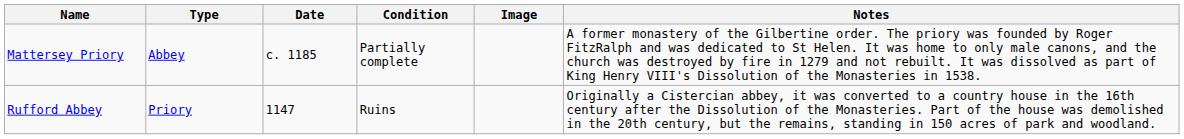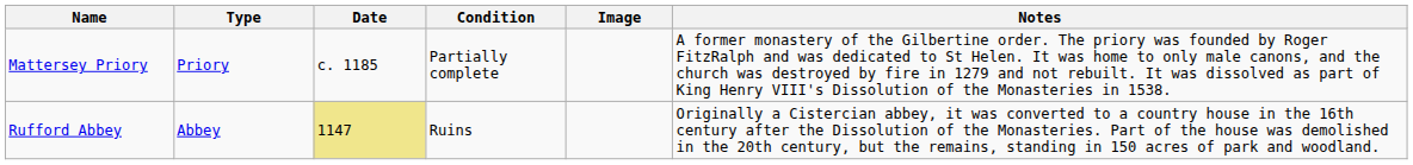 <table class="wikitable sortable" width="100%">
 <tr>
 <th width="12%">Name</th>
 <th width="10%">Type</th>
 <th width="8%">Date</th>
 <th width="10%">Condition</th>
 <th class="unsortable" width="90px">Image</th>
 <th class="unsortable">Notes</th>
 </tr>
 <tr>
 <td><a href='#'>Mattersey Priory</a></td>
-<td><a href='#'>Abbey</a></td>
+<td><a href='#'>Priory</a></td>
 <td>c. 1185</td>
 <td>Partially complete</td>
 <td></td>
 <td>A former monastery of the Gilbertine order. The priory was founded by Roger FitzRalph and was dedicated to St Helen. It was home to only male canons, and the church was destroyed by fire in 1279 and not rebuilt. It was dissolved as part of King Henry VIII's Dissolution of the Monasteries in 1538.</td>
 </tr>
 <tr>
 <td><a href='#'>Rufford Abbey</a></td>
-<td><a href='#'>Priory</a></td>
-<td>1147</td>
+<td><a href='#'>Abbey</a></td>
+<td style="background: khaki;">1147</td>
 <td>Ruins</td>
 <td></td>
 <td>Originally a Cistercian abbey, it was converted to a country house in the 16th century after the Dissolution of the Monasteries. Part of the house was demolished in the 20th century, but the remains, standing in 150 acres of park and woodland.</td>
 </tr>
 </table>
